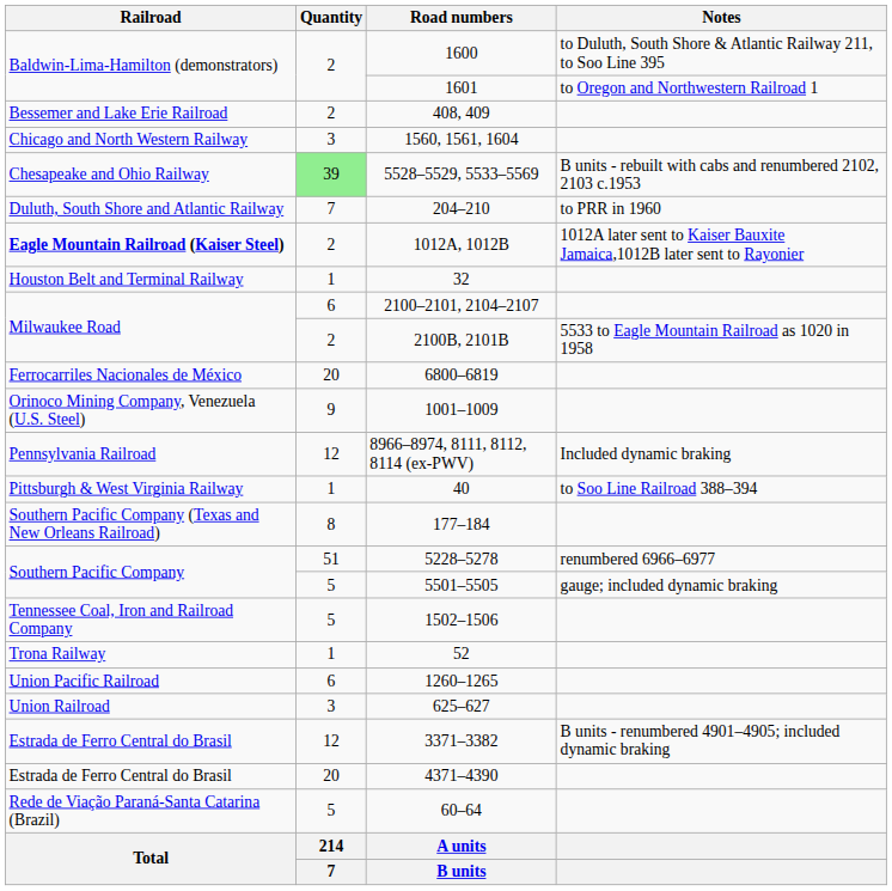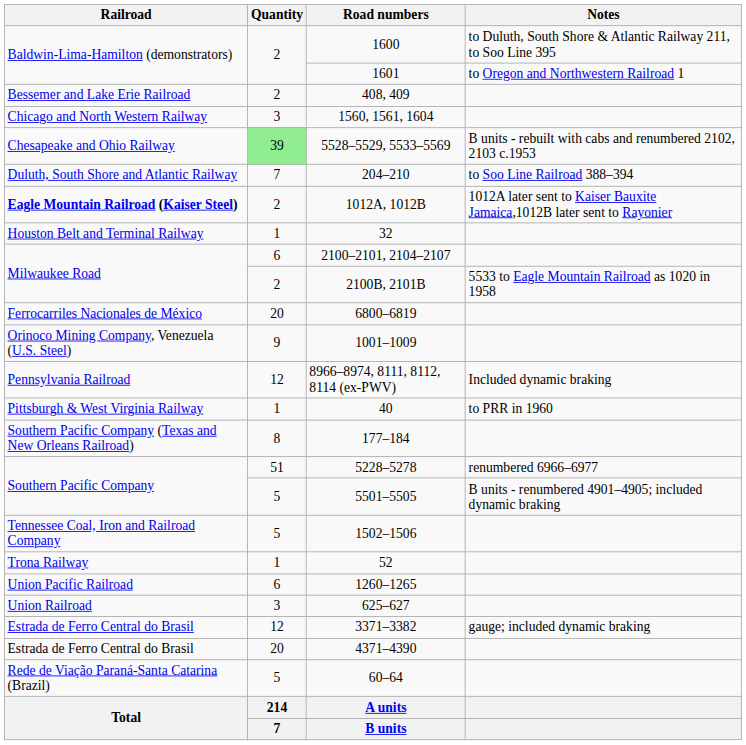 <table class="wikitable">
 <tr>
 <th>Railroad</th>
 <th>Quantity</th>
 <th>Road numbers</th>
 <th>Notes</th>
 </tr>
 <tr>
 <td rowspan="2"><a href='#'>Baldwin-Lima-Hamilton</a> (demonstrators)</td>
 <td rowspan="2" style="text-align:center;">2</td>
 <td style="text-align:center;">1600</td>
 <td>to Duluth, South Shore & Atlantic Railway 211, to Soo Line 395<br></td>
 </tr>
 <tr>
 <td style="text-align:center;">1601</td>
 <td>to <a href='#'>Oregon and Northwestern Railroad</a> 1</td>
 </tr>
 <tr>
 <td><a href='#'>Bessemer and Lake Erie Railroad</a></td>
 <td style="text-align:center;">2</td>
 <td style="text-align:center;">408, 409</td>
 <td></td>
 </tr>
 <tr>
 <td><a href='#'>Chicago and North Western Railway</a></td>
 <td style="text-align:center;">3</td>
 <td style="text-align:center;">1560, 1561, 1604</td>
 <td></td>
 </tr>
 <tr>
 <td><a href='#'>Chesapeake and Ohio Railway</a></td>
 <td style="background: lightgreen; text-align:center;">39</td>
 <td style="text-align:center;">5528–5529, 5533–5569</td>
 <td>B units - rebuilt with cabs and renumbered 2102, 2103 c.1953</td>
 </tr>
 <tr>
 <td><a href='#'>Duluth, South Shore and Atlantic Railway</a></td>
 <td style="text-align:center;">7</td>
 <td style="text-align:center;">204–210</td>
-<td>to PRR in 1960</td>
+<td>to <a href='#'>Soo Line Railroad</a> 388–394</td>
 </tr>
 <tr>
 <td><strong><a href='#'>Eagle Mountain Railroad</a> (<a href='#'>Kaiser Steel</a>)</strong></td>
 <td style="text-align:center;">2</td>
 <td style="text-align:center;">1012A, 1012B</td>
 <td>1012A later sent to <a href='#'>Kaiser Bauxite Jamaica</a>,1012B later sent to <a href='#'>Rayonier</a></td>
 </tr>
 <tr>
 <td><a href='#'>Houston Belt and Terminal Railway</a></td>
 <td style="text-align:center;">1</td>
 <td style="text-align:center;">32</td>
 <td></td>
 </tr>
 <tr>
 <td rowspan="2"><a href='#'>Milwaukee Road</a></td>
 <td style="text-align:center;">6</td>
 <td style="text-align:center;">2100–2101, 2104–2107</td>
 <td></td>
 </tr>
 <tr>
 <td style="text-align:center;">2</td>
 <td style="text-align:center;">2100B, 2101B</td>
 <td>5533 to <a href='#'>Eagle Mountain Railroad</a> as 1020 in 1958</td>
 </tr>
 <tr>
 <td><a href='#'>Ferrocarriles Nacionales de México</a></td>
 <td style="text-align:center;">20</td>
 <td style="text-align:center;">6800–6819</td>
 <td></td>
 </tr>
 <tr>
 <td><a href='#'>Orinoco Mining Company</a>, Venezuela (<a href='#'>U.S. Steel</a>)</td>
 <td style="text-align:center;">9</td>
 <td style="text-align:center;">1001–1009</td>
 <td></td>
 </tr>
 <tr>
 <td><a href='#'>Pennsylvania Railroad</a></td>
 <td style="text-align:center;">12</td>
 <td>8966–8974, 8111, 8112, 8114 (ex-PWV)</td>
 <td>Included dynamic braking</td>
 </tr>
 <tr>
 <td><a href='#'>Pittsburgh & West Virginia Railway</a></td>
 <td style="text-align:center;">1</td>
 <td style="text-align:center;">40</td>
-<td>to <a href='#'>Soo Line Railroad</a> 388–394</td>
+<td>to PRR in 1960</td>
 </tr>
 <tr>
 <td><a href='#'>Southern Pacific Company</a> (<a href='#'>Texas and New Orleans Railroad</a>)</td>
 <td style="text-align:center;">8</td>
 <td style="text-align:center;">177–184</td>
 <td></td>
 </tr>
 <tr>
 <td rowspan="2"><a href='#'>Southern Pacific Company</a></td>
 <td style="text-align:center;">51</td>
 <td style="text-align:center;">5228–5278</td>
 <td>renumbered 6966–6977</td>
 </tr>
 <tr>
 <td style="text-align:center;">5</td>
 <td style="text-align:center;">5501–5505</td>
-<td> gauge; included dynamic braking</td>
+<td>B units - renumbered 4901–4905; included dynamic braking</td>
 </tr>
 <tr>
 <td><a href='#'>Tennessee Coal, Iron and Railroad Company</a></td>
 <td style="text-align:center;">5</td>
 <td style="text-align:center;">1502–1506</td>
 <td></td>
 </tr>
 <tr>
 <td><a href='#'>Trona Railway</a></td>
 <td style="text-align:center;">1</td>
 <td style="text-align:center;">52</td>
 <td></td>
 </tr>
 <tr>
 <td><a href='#'>Union Pacific Railroad</a></td>
 <td style="text-align:center;">6</td>
 <td style="text-align:center;">1260–1265</td>
 <td></td>
 </tr>
 <tr>
 <td><a href='#'>Union Railroad</a></td>
 <td style="text-align:center;">3</td>
 <td style="text-align:center;">625–627</td>
 <td></td>
 </tr>
 <tr>
 <td><a href='#'>Estrada de Ferro Central do Brasil</a></td>
 <td style="text-align:center;">12</td>
 <td style="text-align:center;">3371–3382</td>
-<td>B units - renumbered 4901–4905; included dynamic braking</td>
+<td> gauge; included dynamic braking</td>
 </tr>
 <tr>
 <td>Estrada de Ferro Central do Brasil</td>
 <td style="text-align:center;">20</td>
 <td style="text-align:center;">4371–4390</td>
 <td></td>
 </tr>
 <tr>
 <td><a href='#'>Rede de Viação Paraná-Santa Catarina</a> (Brazil)</td>
 <td style="text-align:center;">5</td>
 <td style="text-align:center;">60–64</td>
 <td></td>
 </tr>
 <tr>
 <th rowspan=2>Total</th>
 <th>214</th>
 <th><a href='#'>A units</a></th>
 <th></th>
 </tr>
 <tr>
 <th>7</th>
 <th><a href='#'>B units</a></th>
 <th></th>
 </tr>
 </table>
